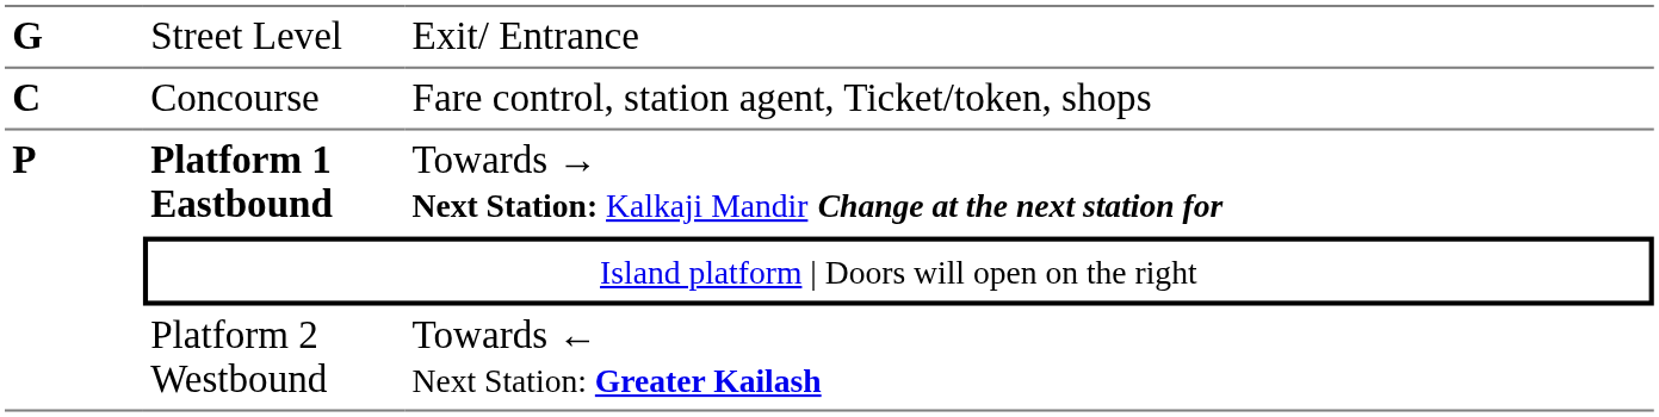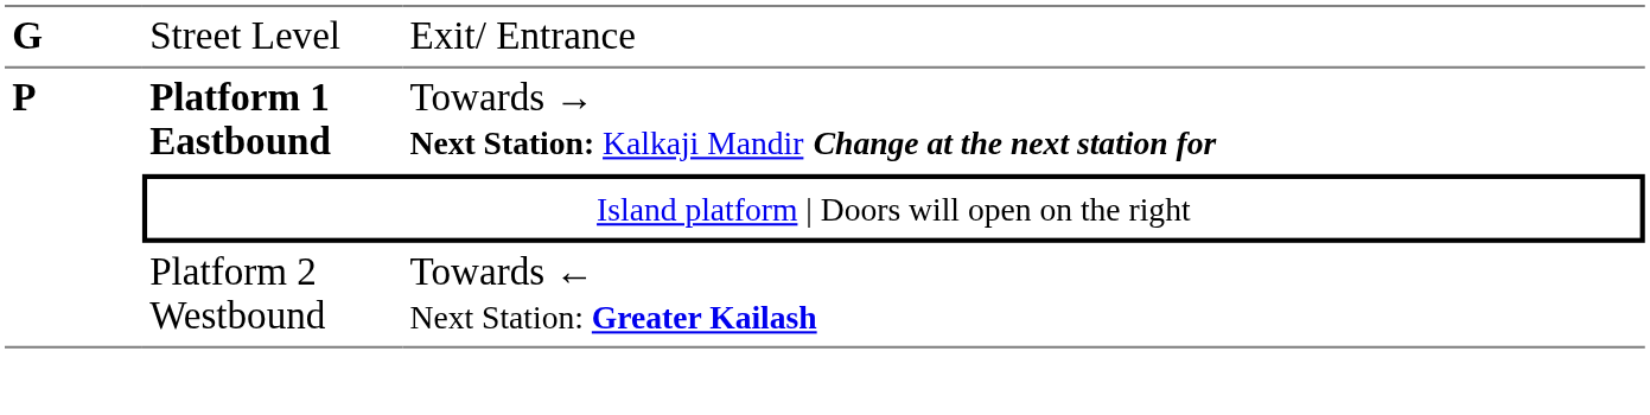 <table table border=0 cellspacing=0 cellpadding=3>
 <tr>
 <td style="border-top:solid 1px grey;border-bottom:solid 1px grey;" width=50 valign=top><strong>G</strong></td>
 <td style="border-top:solid 1px grey;border-bottom:solid 1px grey;" width=100 valign=top>Street Level</td>
 <td style="border-top:solid 1px grey;border-bottom:solid 1px grey;" width=500 valign=top>Exit/ Entrance</td>
-</tr>
-<tr>
-<td style="border-bottom:solid 1px grey;"><strong>C</strong></td>
-<td style="border-bottom:solid 1px grey;">Concourse</td>
-<td style="border-bottom:solid 1px grey;">Fare control, station agent, Ticket/token, shops</td>
 </tr>
 <tr>
 <td style="border-bottom:solid 1px grey;" width=50 rowspan=3 valign=top><strong>P</strong></td>
 <td style="border-bottom:solid 1px white;" width=100><span><strong>Platform 1</strong><br><strong>Eastbound</strong></span></td>
 <td style="border-bottom:solid 1px white;" width=500>Towards → <br><small><strong>Next Station:</strong> <a href='#'>Kalkaji Mandir</a></small> <small><strong><em>Change at the next station for <strong><em></small></td>
 </tr>
 <tr>
 <td style="border-top:solid 2px black;border-right:solid 2px black;border-left:solid 2px black;border-bottom:solid 2px black;text-align:center;" colspan=2><small><a href='#'>Island platform</a> | Doors will open on the right </small></td>
 </tr>
 <tr>
 <td style="border-bottom:solid 1px grey;" width=100><span></strong>Platform 2<strong><br></strong>Westbound<strong></span></td>
 <td style="border-bottom:solid 1px grey;" width="500">Towards ← <br><small></strong>Next Station:<strong> <a href='#'>Greater Kailash</a></small></td>
 </tr>
 </table>
